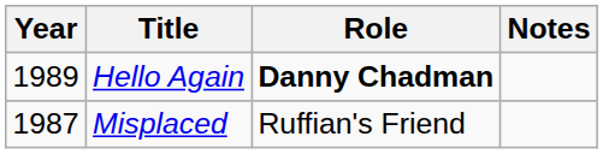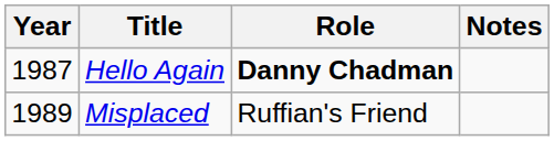 <table class="wikitable sortable">
 <tr>
 <th>Year</th>
 <th>Title</th>
 <th>Role</th>
 <th>Notes</th>
 </tr>
 <tr>
-<td>1989</td>
+<td>1987</td>
 <td><a href='#'><em>Hello Again</em></a></td>
 <td><strong>Danny Chadman</strong></td>
 <td></td>
 </tr>
 <tr>
-<td>1987</td>
+<td>1989</td>
 <td><a href='#'><em>Misplaced</em></a></td>
 <td>Ruffian's Friend</td>
 <td></td>
 </tr>
 </table>
